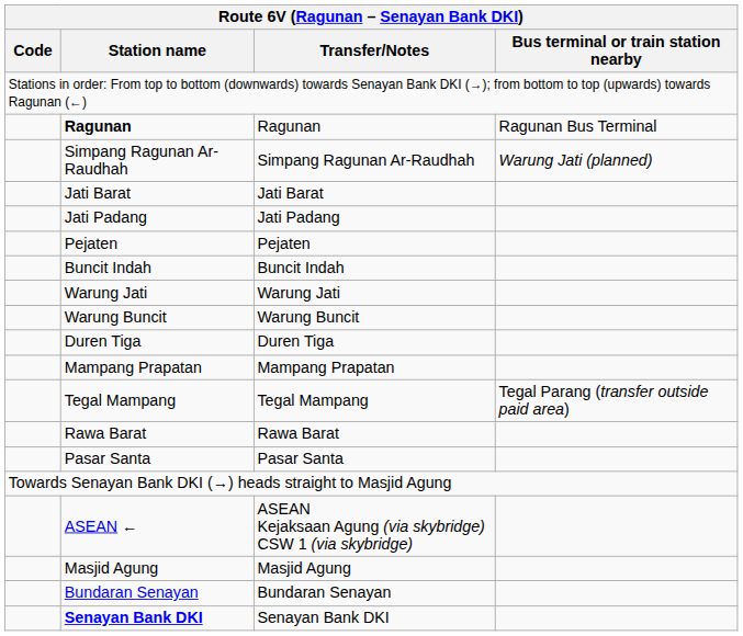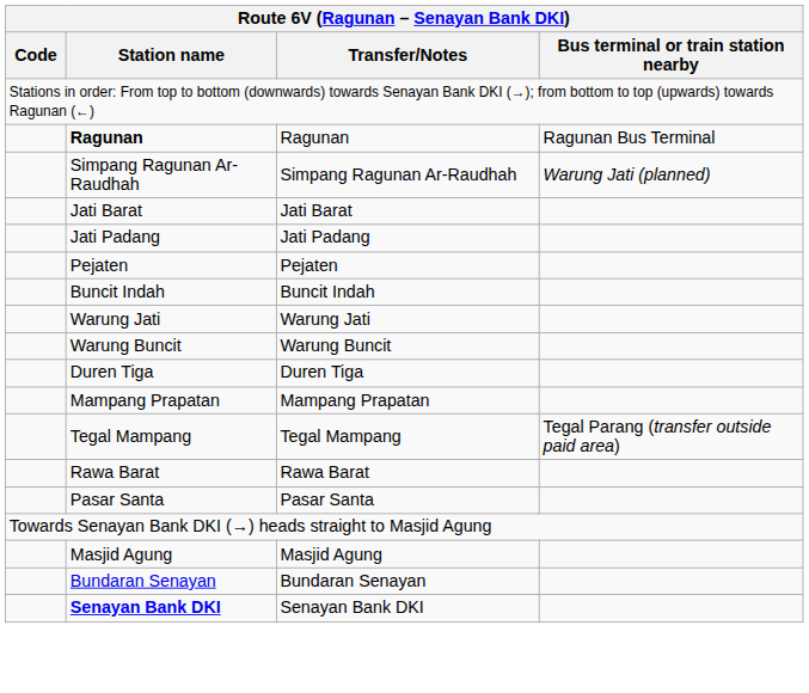 <table class="wikitable" style="font-size:100%">
 <tr>
 <th colspan="4" align="left"> Route 6V (<a href='#'>Ragunan</a> – <a href='#'>Senayan Bank DKI</a>)</th>
 </tr>
 <tr>
 <th width="50">Code</th>
 <th width="190">Station name</th>
 <th width="240">Transfer/Notes</th>
 <th width="240">Bus terminal or train station nearby</th>
 </tr>
 <tr>
 <td colspan="4"><small>Stations in order: From top to bottom (downwards) towards Senayan Bank DKI (→); from bottom to top (upwards) towards Ragunan (←)</small></td>
 </tr>
 <tr>
 <td align="center"><strong></strong></td>
 <td><strong>Ragunan</strong></td>
 <td>   Ragunan</td>
 <td> Ragunan Bus Terminal</td>
 </tr>
 <tr>
 <td align="center"><strong></strong></td>
 <td>Simpang Ragunan Ar-Raudhah</td>
 <td>   Simpang Ragunan Ar-Raudhah</td>
 <td> <em>Warung Jati (planned)</em></td>
 </tr>
 <tr>
 <td align="center"><strong></strong></td>
 <td>Jati Barat</td>
 <td>   Jati Barat</td>
 <td></td>
 </tr>
 <tr>
 <td align="center"><strong></strong></td>
 <td>Jati Padang</td>
 <td>   Jati Padang</td>
 <td></td>
 </tr>
 <tr>
 <td align="center"><strong></strong></td>
 <td>Pejaten</td>
 <td>   Pejaten</td>
 <td></td>
 </tr>
 <tr>
 <td align="center"><strong></strong></td>
 <td>Buncit Indah</td>
 <td>   Buncit Indah</td>
 <td></td>
 </tr>
 <tr>
 <td align="center"><strong></strong></td>
 <td>Warung Jati</td>
 <td>   Warung Jati</td>
 <td></td>
 </tr>
 <tr>
 <td align="center"><strong></strong></td>
 <td>Warung Buncit</td>
 <td>   Warung Buncit</td>
 <td></td>
 </tr>
 <tr>
 <td align="center"><strong></strong></td>
 <td>Duren Tiga</td>
 <td>   Duren Tiga</td>
 <td></td>
 </tr>
 <tr>
 <td align="center"><strong></strong></td>
 <td>Mampang Prapatan</td>
 <td>   Mampang Prapatan</td>
 <td></td>
 </tr>
 <tr>
 <td align="center"><strong></strong></td>
 <td>Tegal Mampang</td>
 <td>    Tegal Mampang</td>
 <td>   Tegal Parang (<em>transfer outside paid area</em>)</td>
 </tr>
 <tr>
 <td align="center"><strong></strong></td>
 <td>Rawa Barat</td>
 <td>   Rawa Barat</td>
 <td></td>
 </tr>
 <tr>
 <td align="center"><strong></strong></td>
 <td>Pasar Santa</td>
 <td>   Pasar Santa</td>
 <td></td>
 </tr>
 <tr>
 <td colspan="4">Towards Senayan Bank DKI (→) heads straight to Masjid Agung</td>
 </tr>
 <tr>
 <td align="center"><strong></strong></td>
-<td><a href='#'>ASEAN</a> ←</td>
-<td> ASEAN<br> Kejaksaan Agung <em>(via skybridge)</em><br>    CSW 1 <em>(via skybridge)</em></td>
-<td> </td>
-</tr>
-<tr>
-<td align="center"><strong></strong></td>
 <td>Masjid Agung</td>
 <td> Masjid Agung</td>
 <td> </td>
 </tr>
 <tr>
 <td align="center"><strong></strong></td>
 <td><a href='#'>Bundaran Senayan</a></td>
 <td>   Bundaran Senayan</td>
 <td> </td>
 </tr>
 <tr>
 <td align="center"></td>
 <td><strong><a href='#'>Senayan Bank DKI</a></strong></td>
 <td>    Senayan Bank DKI</td>
 <td></td>
 </tr>
 </table>
